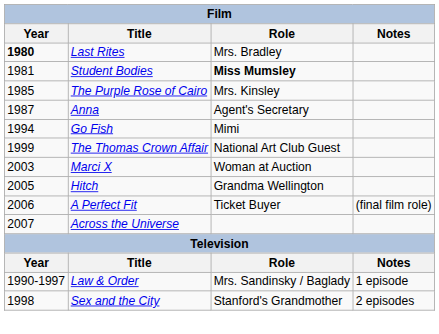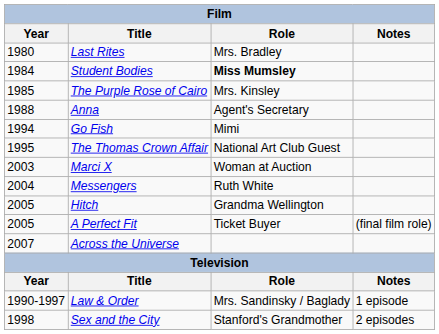 <table class="wikitable" style="font-size: 90%;">
 <tr>
 <th colspan="4" style="background: LightSteelBlue;">Film</th>
 </tr>
 <tr>
 <th>Year</th>
 <th>Title</th>
 <th>Role</th>
 <th>Notes</th>
 </tr>
 <tr>
-<td><strong>1980</strong></td>
+<td>1980</td>
 <td><em><a href='#'>Last Rites</a></em></td>
 <td>Mrs. Bradley</td>
 <td></td>
 </tr>
 <tr>
-<td>1981</td>
+<td>1984</td>
 <td><em><a href='#'>Student Bodies</a></em></td>
 <td><strong>Miss Mumsley</strong></td>
 <td></td>
 </tr>
 <tr>
 <td>1985</td>
 <td><em><a href='#'>The Purple Rose of Cairo</a></em></td>
 <td>Mrs. Kinsley</td>
 <td></td>
 </tr>
 <tr>
-<td>1987</td>
+<td>1988</td>
 <td><em><a href='#'>Anna</a></em></td>
 <td>Agent's Secretary</td>
 <td></td>
 </tr>
 <tr>
 <td>1994</td>
 <td><em><a href='#'>Go Fish</a></em></td>
 <td>Mimi</td>
 <td></td>
 </tr>
 <tr>
-<td>1999</td>
+<td>1995</td>
 <td><em><a href='#'>The Thomas Crown Affair</a></em></td>
 <td>National Art Club Guest</td>
 <td></td>
 </tr>
 <tr>
 <td>2003</td>
 <td><em><a href='#'>Marci X</a></em></td>
 <td>Woman at Auction</td>
 <td></td>
 </tr>
 <tr>
+<td>2004</td>
+<td><em><a href='#'>Messengers</a></em></td>
+<td>Ruth White</td>
+<td></td>
+</tr>
+<tr>
 <td>2005</td>
 <td><em><a href='#'>Hitch</a></em></td>
 <td>Grandma Wellington</td>
 <td></td>
 </tr>
 <tr>
-<td>2006</td>
+<td>2005</td>
 <td><em><a href='#'>A Perfect Fit</a></em></td>
 <td>Ticket Buyer</td>
 <td>(final film role)</td>
 </tr>
 <tr>
 <td>2007</td>
 <td><em><a href='#'>Across the Universe</a></em></td>
 <td></td>
 <td></td>
 </tr>
 <tr>
 <th colspan="4" style="background: LightSteelBlue;">Television</th>
 </tr>
 <tr>
 <th>Year</th>
 <th>Title</th>
 <th>Role</th>
 <th>Notes</th>
 </tr>
 <tr>
 <td>1990-1997</td>
 <td><em><a href='#'>Law & Order</a></em></td>
 <td>Mrs. Sandinsky / Baglady</td>
 <td>1 episode</td>
 </tr>
 <tr>
 <td>1998</td>
 <td><em><a href='#'>Sex and the City</a></em></td>
 <td>Stanford's Grandmother</td>
 <td>2 episodes</td>
 </tr>
 </table>
